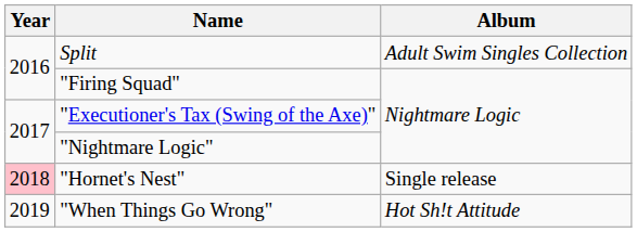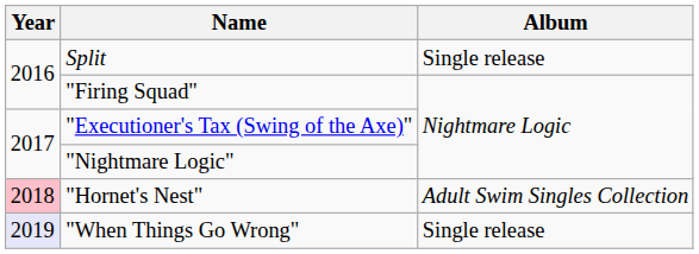 <table class="wikitable">
 <tr>
 <th width=33>Year</th>
 <th>Name</th>
 <th>Album</th>
 </tr>
 <tr>
 <td rowspan="2">2016</td>
 <td><em>Split</em></td>
-<td><em>Adult Swim Singles Collection</em></td>
+<td>Single release</td>
 </tr>
 <tr>
 <td>"Firing Squad"</td>
 <td rowspan="3"><em>Nightmare Logic</em></td>
 </tr>
 <tr>
 <td rowspan="2">2017</td>
 <td>"<a href='#'>Executioner's Tax (Swing of the Axe)</a>"</td>
 </tr>
 <tr>
 <td>"Nightmare Logic"</td>
 </tr>
 <tr>
 <td style="background: pink;">2018</td>
 <td>"Hornet's Nest"</td>
+<td><em>Adult Swim Singles Collection</em></td>
+</tr>
+<tr>
+<td style="background: lavender;">2019</td>
+<td>"When Things Go Wrong"</td>
 <td>Single release</td>
 </tr>
-<tr>
-<td>2019</td>
-<td>"When Things Go Wrong"</td>
-<td><em>Hot Sh!t Attitude</em></td>
-</tr>
 </table>
